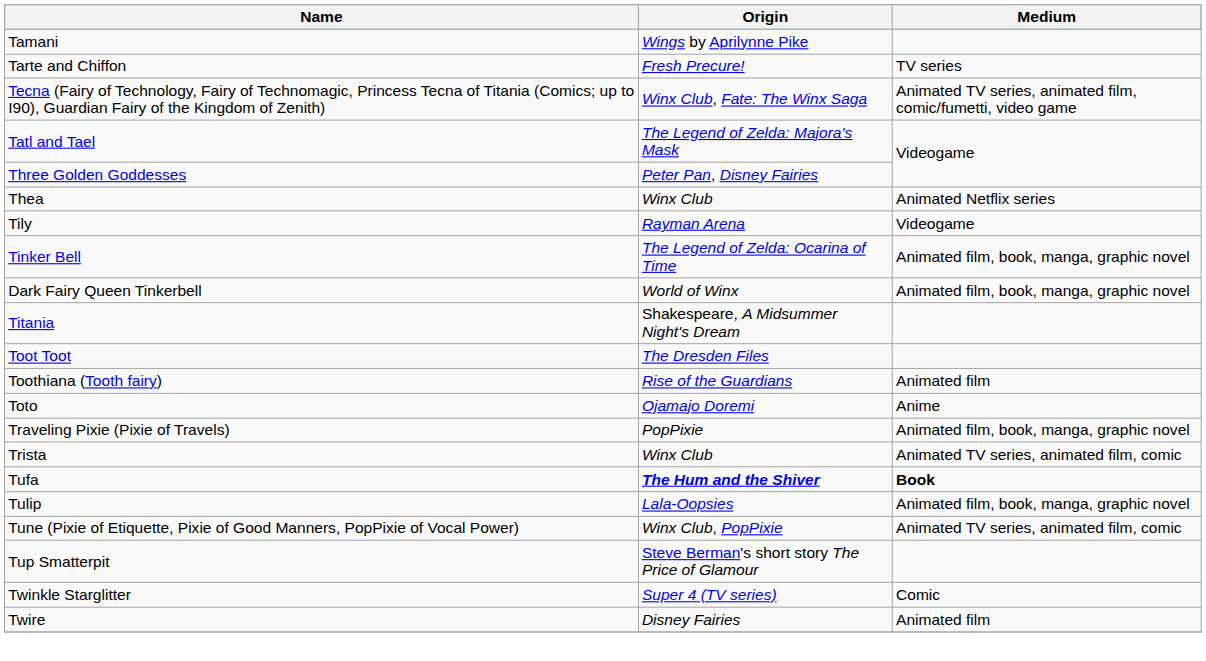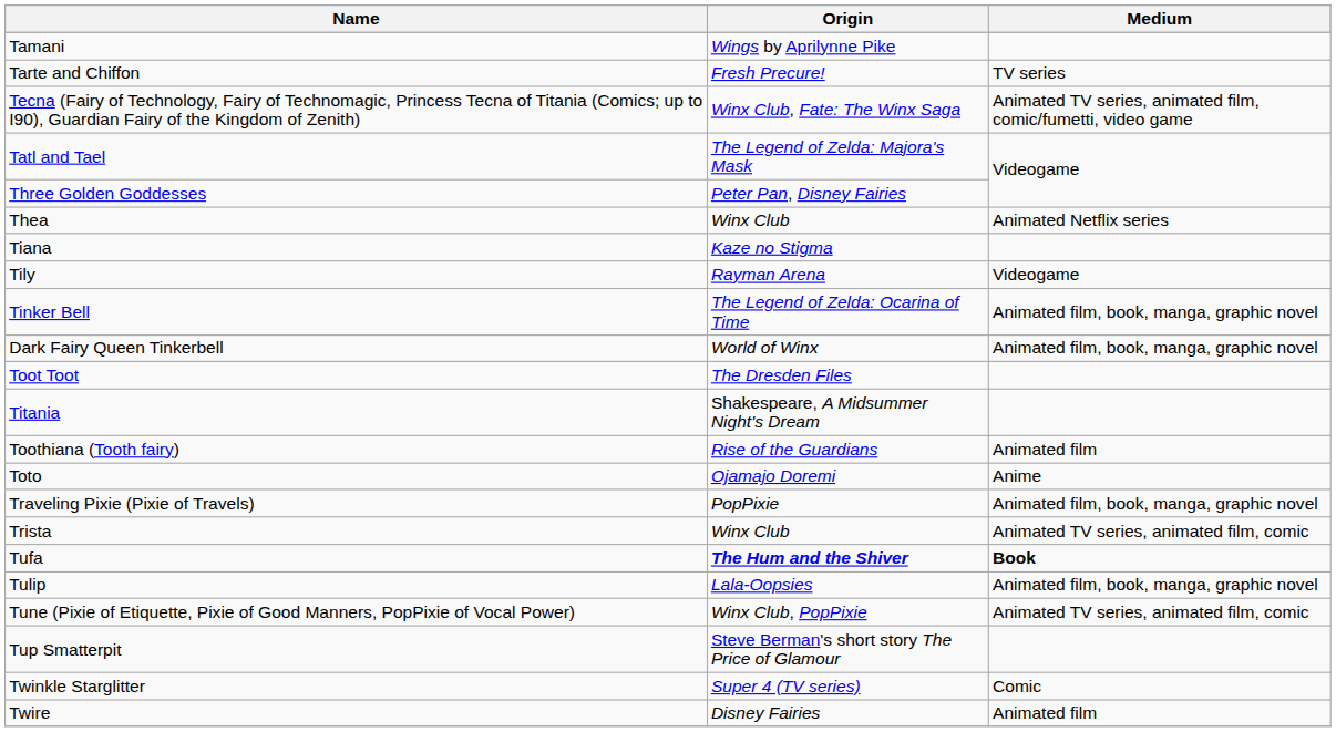 <table class="wikitable sortable" style="width:70%; font-size:90%;">
 <tr style="background:#115a6c;">
 <th>Name</th>
 <th>Origin</th>
 <th>Medium</th>
 </tr>
 <tr>
 <td>Tamani</td>
 <td><em><a href='#'>Wings</a></em> by <a href='#'>Aprilynne Pike</a></td>
 <td></td>
 </tr>
 <tr>
 <td>Tarte and Chiffon</td>
 <td><em><a href='#'>Fresh Precure!</a></em></td>
 <td>TV series</td>
 </tr>
 <tr>
 <td><a href='#'>Tecna</a> (Fairy of Technology, Fairy of Technomagic, Princess Tecna of Titania (Comics; up to I90), Guardian Fairy of the Kingdom of Zenith)</td>
 <td><em><a href='#'>Winx Club</a></em>, <em><a href='#'>Fate: The Winx Saga</a></em></td>
 <td>Animated TV series, animated film, comic/fumetti, video game</td>
 </tr>
 <tr>
 <td><a href='#'>Tatl and Tael</a></td>
 <td><em><a href='#'>The Legend of Zelda: Majora's Mask</a></em></td>
 <td rowspan="2">Videogame</td>
 </tr>
 <tr>
 <td><a href='#'>Three Golden Goddesses</a></td>
 <td><em><a href='#'>Peter Pan</a></em>, <em><a href='#'>Disney Fairies</a></em></td>
 </tr>
 <tr>
 <td>Thea</td>
 <td><em>Winx Club</em></td>
 <td>Animated Netflix series</td>
 </tr>
 <tr>
+<td>Tiana</td>
+<td><em><a href='#'>Kaze no Stigma</a></em></td>
+<td></td>
+</tr>
+<tr>
 <td>Tily</td>
 <td><em><a href='#'>Rayman Arena</a></em></td>
 <td>Videogame</td>
 </tr>
 <tr>
 <td><a href='#'>Tinker Bell</a></td>
 <td><em><a href='#'>The Legend of Zelda: Ocarina of Time</a></em></td>
 <td>Animated film, book, manga, graphic novel</td>
 </tr>
 <tr>
 <td>Dark Fairy Queen Tinkerbell</td>
 <td><em>World of Winx</em></td>
 <td>Animated film, book, manga, graphic novel</td>
 </tr>
 <tr>
-<td><a href='#'>Titania</a></td>
-<td>Shakespeare, <em>A Midsummer Night's Dream</em></td>
+<td><a href='#'>Toot Toot</a></td>
+<td><em><a href='#'>The Dresden Files</a></em></td>
 <td></td>
 </tr>
 <tr>
-<td><a href='#'>Toot Toot</a></td>
-<td><em><a href='#'>The Dresden Files</a></em></td>
+<td><a href='#'>Titania</a></td>
+<td>Shakespeare, <em>A Midsummer Night's Dream</em></td>
 <td></td>
 </tr>
 <tr>
 <td>Toothiana (<a href='#'>Tooth fairy</a>)</td>
 <td><em><a href='#'>Rise of the Guardians</a></em></td>
 <td>Animated film</td>
 </tr>
 <tr>
 <td>Toto</td>
 <td><em><a href='#'>Ojamajo Doremi</a></em></td>
 <td>Anime</td>
 </tr>
 <tr>
 <td>Traveling Pixie (Pixie of Travels)</td>
 <td><em>PopPixie</em></td>
 <td>Animated film, book, manga, graphic novel</td>
 </tr>
 <tr>
 <td>Trista</td>
 <td><em>Winx Club</em></td>
 <td>Animated TV series, animated film, comic</td>
 </tr>
 <tr>
 <td>Tufa</td>
 <td><strong><em><a href='#'>The Hum and the Shiver</a></em></strong></td>
 <td><strong>Book</strong></td>
 </tr>
 <tr>
 <td>Tulip</td>
 <td><em><a href='#'>Lala-Oopsies</a></em></td>
 <td>Animated film, book, manga, graphic novel</td>
 </tr>
 <tr>
 <td>Tune (Pixie of Etiquette, Pixie of Good Manners, PopPixie of Vocal Power)</td>
 <td><em>Winx Club</em>, <em><a href='#'>PopPixie</a></em></td>
 <td>Animated TV series, animated film, comic</td>
 </tr>
 <tr>
 <td>Tup Smatterpit</td>
 <td><a href='#'>Steve Berman</a>'s short story <em>The Price of Glamour</em></td>
 <td></td>
 </tr>
 <tr>
 <td>Twinkle Starglitter</td>
 <td><em><a href='#'>Super 4 (TV series)</a></em></td>
 <td>Comic</td>
 </tr>
 <tr>
 <td>Twire</td>
 <td><em>Disney Fairies</em></td>
 <td>Animated film</td>
 </tr>
 <tr>
 </tr>
 </table>
